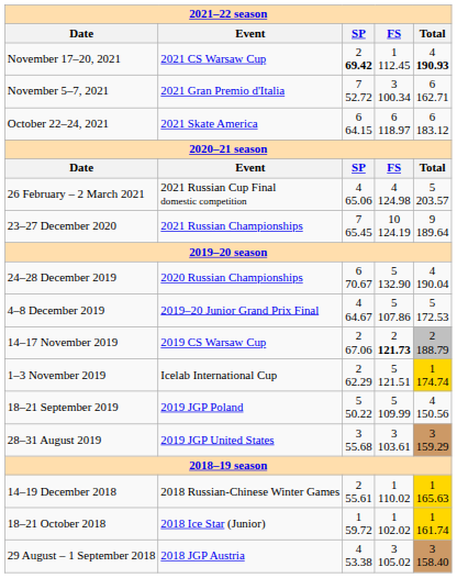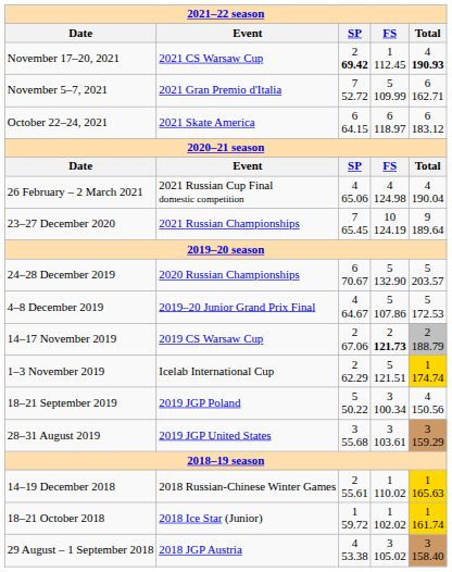 <table class="wikitable">
 <tr>
 <td style="background-color: #ffdead; " colspan=5 align=center><a href='#'><strong>2021–22 season</strong></a></td>
 </tr>
 <tr>
 <th>Date</th>
 <th>Event</th>
 <th><a href='#'>SP</a></th>
 <th><a href='#'>FS</a></th>
 <th>Total</th>
 </tr>
 <tr>
 <td>November 17–20, 2021</td>
 <td><a href='#'>2021 CS Warsaw Cup</a></td>
 <td align=center>2 <br> <strong>69.42</strong></td>
 <td align=center>1 <br> 112.45</td>
 <td align=center>4 <br> <strong>190.93</strong></td>
 </tr>
 <tr>
 <td>November 5–7, 2021</td>
 <td><a href='#'>2021 Gran Premio d'Italia</a></td>
 <td align=center>7 <br> 52.72</td>
-<td align=center>3 <br> 100.34</td>
+<td align=center>5 <br> 109.99</td>
 <td align=center>6 <br> 162.71</td>
 </tr>
 <tr>
 <td>October 22–24, 2021</td>
 <td><a href='#'>2021 Skate America</a></td>
 <td align=center>6 <br> 64.15</td>
 <td align=center>6 <br> 118.97</td>
 <td align=center>6 <br> 183.12</td>
 </tr>
 <tr>
 <td style="background-color: #ffdead; " colspan=6 align=center><a href='#'><strong>2020–21 season</strong></a></td>
 </tr>
 <tr>
 <th>Date</th>
 <th>Event</th>
 <th><a href='#'>SP</a></th>
 <th><a href='#'>FS</a></th>
 <th>Total</th>
 </tr>
 <tr>
 <td>26 February – 2 March 2021</td>
 <td>2021 Russian Cup Final <br> <small>domestic competition</small></td>
 <td align=center>4 <br> 65.06</td>
 <td align=center>4 <br> 124.98</td>
-<td align=center>5 <br> 203.57</td>
+<td align=center>4 <br> 190.04</td>
 </tr>
 <tr>
 <td>23–27 December 2020</td>
 <td><a href='#'>2021 Russian Championships</a></td>
 <td align=center>7 <br> 65.45</td>
 <td align=center>10 <br> 124.19</td>
 <td align=center>9 <br>189.64</td>
 </tr>
 <tr>
 <td style="background-color: #ffdead; " colspan=6 align=center><a href='#'><strong>2019–20 season</strong></a></td>
 </tr>
 <tr>
 <td>24–28 December 2019</td>
 <td><a href='#'>2020 Russian Championships</a></td>
 <td align=center>6 <br> 70.67</td>
 <td align=center>5 <br> 132.90</td>
-<td align=center>4 <br> 190.04</td>
+<td align=center>5 <br> 203.57</td>
 </tr>
 <tr>
 <td>4–8 December 2019</td>
 <td><a href='#'>2019–20 Junior Grand Prix Final</a></td>
 <td align=center>4 <br> 64.67</td>
 <td align=center>5 <br> 107.86</td>
 <td align=center>5 <br> 172.53</td>
 </tr>
 <tr>
 <td>14–17 November 2019</td>
 <td><a href='#'>2019 CS Warsaw Cup</a></td>
 <td align=center>2 <br> 67.06</td>
 <td align=center>2 <br> <strong>121.73</strong></td>
 <td align=center bgcolor=silver>2 <br> 188.79</td>
 </tr>
 <tr>
 <td>1–3 November 2019</td>
 <td>Icelab International Cup</td>
 <td align=center>2 <br> 62.29</td>
 <td align=center>5 <br> 121.51</td>
 <td align=center bgcolor=gold>1 <br> 174.74</td>
 </tr>
 <tr>
 <td>18–21 September 2019</td>
 <td><a href='#'>2019 JGP Poland</a></td>
 <td align=center>5 <br> 50.22</td>
-<td align=center>5 <br> 109.99</td>
+<td align=center>3 <br> 100.34</td>
 <td align=center>4 <br> 150.56</td>
 </tr>
 <tr>
 <td>28–31 August 2019</td>
 <td><a href='#'>2019 JGP United States</a></td>
 <td align=center>3 <br> 55.68</td>
 <td align=center>3 <br> 103.61</td>
 <td align=center bgcolor=cc9966>3 <br> 159.29</td>
 </tr>
 <tr>
 <td style="background-color: #ffdead; " colspan=6 align=center><a href='#'><strong>2018–19 season</strong></a></td>
 </tr>
 <tr>
 <td>14–19 December 2018</td>
 <td>2018 Russian-Chinese Winter Games</td>
 <td align=center>2 <br> 55.61</td>
 <td align=center>1 <br> 110.02</td>
 <td align=center bgcolor=gold>1 <br> 165.63</td>
 </tr>
 <tr>
 <td>18–21 October 2018</td>
 <td><a href='#'>2018 Ice Star</a> (Junior)</td>
 <td align=center>1 <br> 59.72</td>
 <td align=center>1 <br> 102.02</td>
 <td align=center bgcolor=gold>1 <br> 161.74</td>
 </tr>
 <tr>
 <td>29 August – 1 September 2018</td>
 <td><a href='#'>2018 JGP Austria</a></td>
 <td align=center>4 <br> 53.38</td>
 <td align=center>3 <br> 105.02</td>
 <td align=center bgcolor=cc9966>3 <br> 158.40</td>
 </tr>
 </table>
